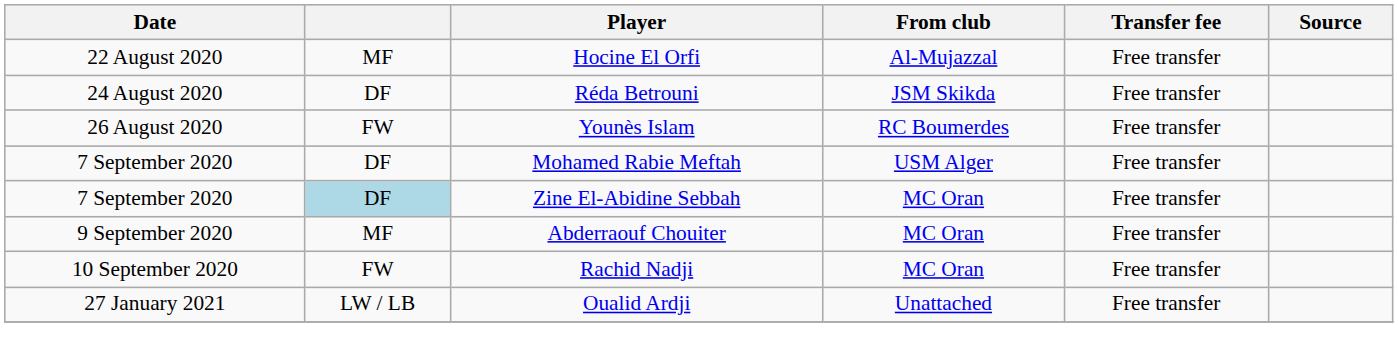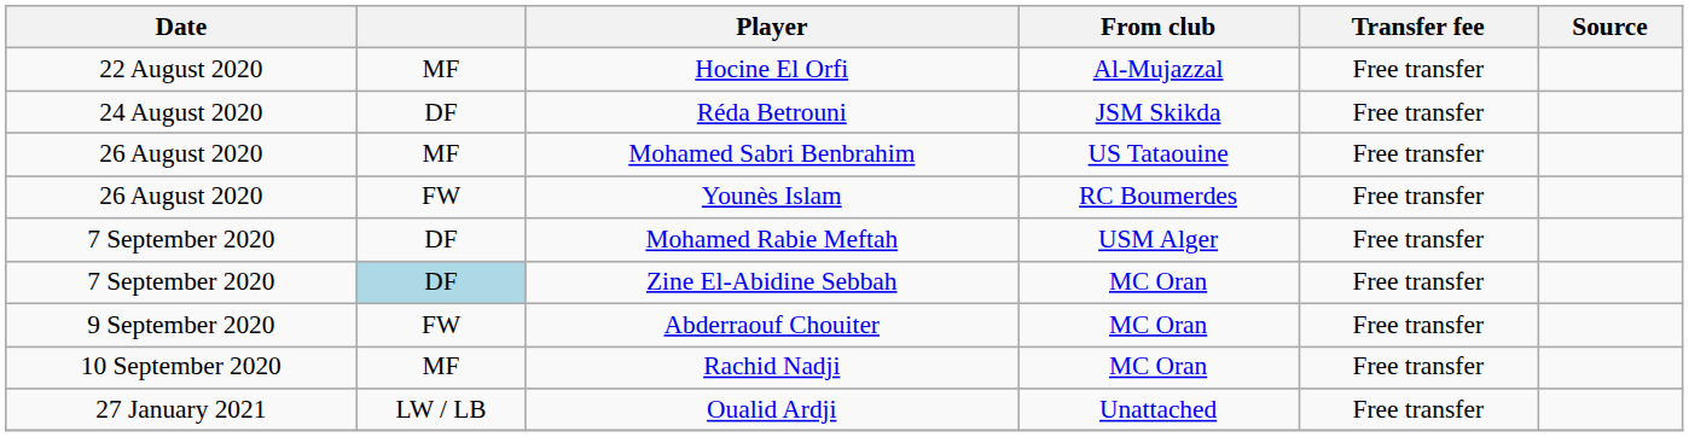 <table class="wikitable sortable" style="width:70%; text-align:center; font-size:85%; text-align:centre;">
 <tr>
 <th>Date</th>
 <th></th>
 <th>Player</th>
 <th>From club</th>
 <th>Transfer fee</th>
 <th>Source</th>
 </tr>
 <tr>
 <td>22 August 2020</td>
 <td>MF</td>
 <td> <a href='#'>Hocine El Orfi</a></td>
 <td> <a href='#'>Al-Mujazzal</a></td>
 <td>Free transfer</td>
 <td></td>
 </tr>
 <tr>
 <td>24 August 2020</td>
 <td>DF</td>
 <td> <a href='#'>Réda Betrouni</a></td>
 <td><a href='#'>JSM Skikda</a></td>
+<td>Free transfer</td>
+<td></td>
+</tr>
+<tr>
+<td>26 August 2020</td>
+<td>MF</td>
+<td> <a href='#'>Mohamed Sabri Benbrahim</a></td>
+<td> <a href='#'>US Tataouine</a></td>
 <td>Free transfer</td>
 <td></td>
 </tr>
 <tr>
 <td>26 August 2020</td>
 <td>FW</td>
 <td> <a href='#'>Younès Islam</a></td>
 <td><a href='#'>RC Boumerdes</a></td>
 <td>Free transfer</td>
 <td></td>
 </tr>
 <tr>
 <td>7 September 2020</td>
 <td>DF</td>
 <td> <a href='#'>Mohamed Rabie Meftah</a></td>
 <td><a href='#'>USM Alger</a></td>
 <td>Free transfer</td>
 <td></td>
 </tr>
 <tr>
 <td>7 September 2020</td>
 <td style="background: lightblue;">DF</td>
 <td> <a href='#'>Zine El-Abidine Sebbah</a></td>
 <td><a href='#'>MC Oran</a></td>
 <td>Free transfer</td>
 <td></td>
 </tr>
 <tr>
 <td>9 September 2020</td>
-<td>MF</td>
+<td>FW</td>
 <td> <a href='#'>Abderraouf Chouiter</a></td>
 <td><a href='#'>MC Oran</a></td>
 <td>Free transfer</td>
 <td></td>
 </tr>
 <tr>
 <td>10 September 2020</td>
-<td>FW</td>
+<td>MF</td>
 <td> <a href='#'>Rachid Nadji</a></td>
 <td><a href='#'>MC Oran</a></td>
 <td>Free transfer</td>
 <td></td>
 </tr>
 <tr>
 <td>27 January 2021</td>
 <td>LW / LB</td>
 <td> <a href='#'>Oualid Ardji</a></td>
 <td><a href='#'>Unattached</a></td>
 <td>Free transfer</td>
 <td></td>
 </tr>
 <tr>
 </tr>
 </table>
